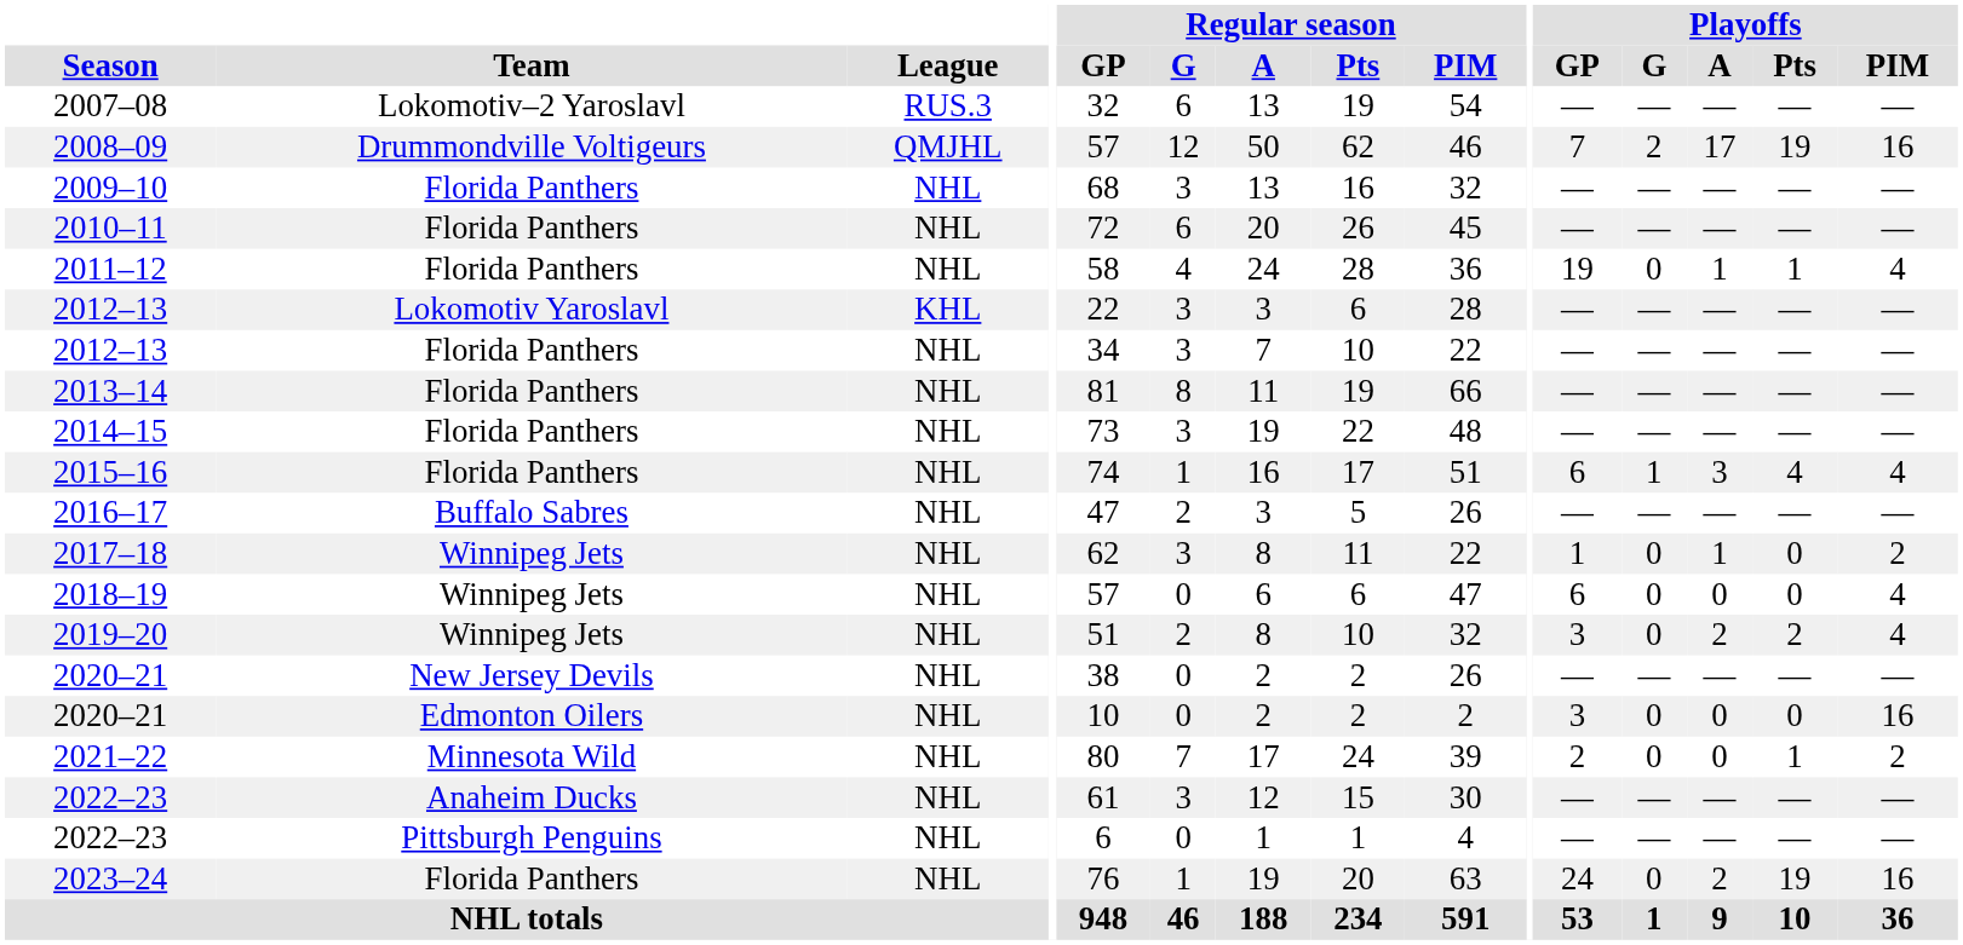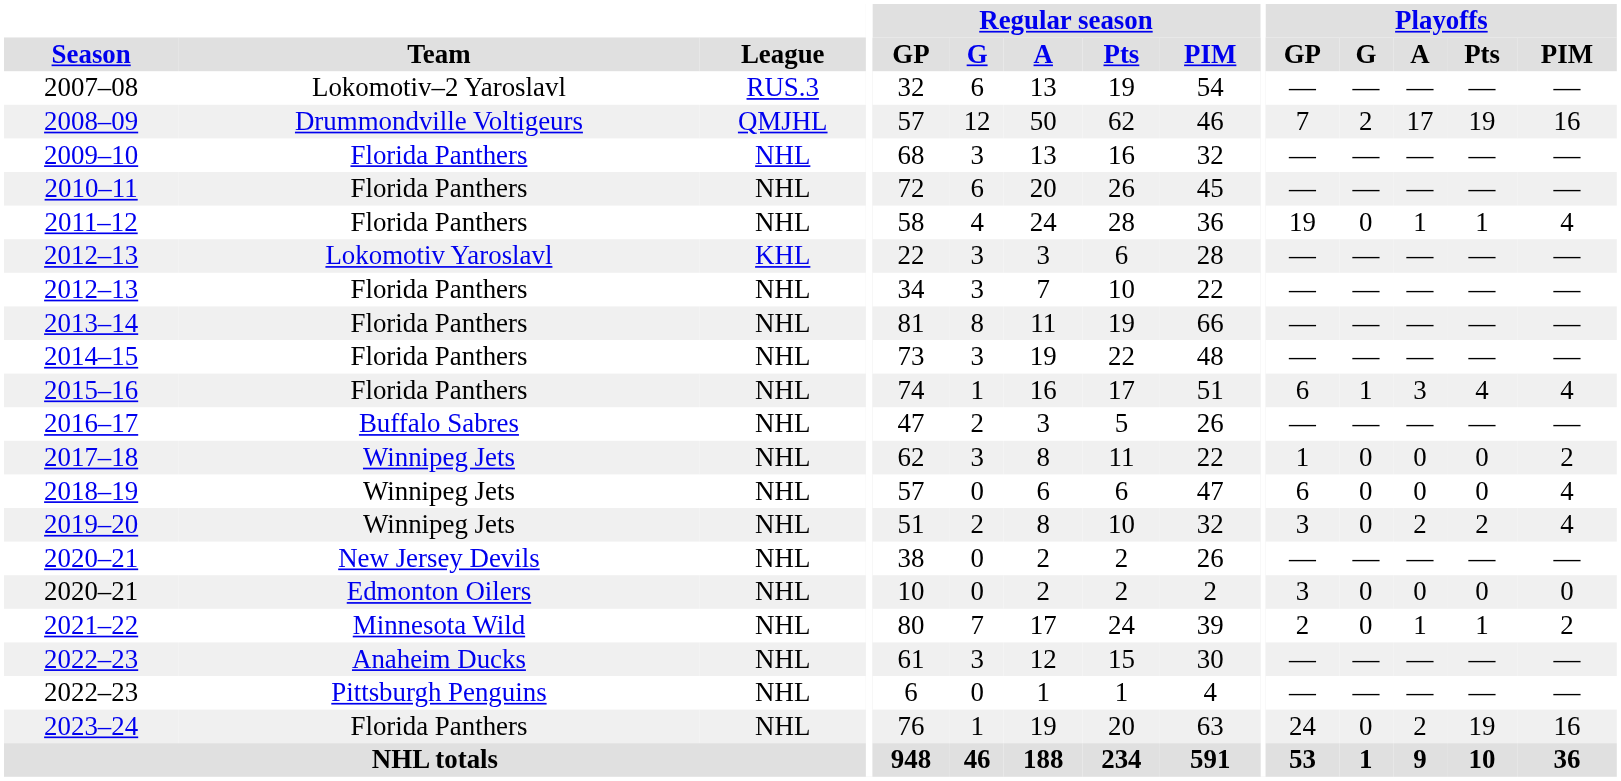 <table border="0" cellpadding="1" cellspacing="0" style="text-align:center; width:60em">
 <tr bgcolor="#e0e0e0">
 <th colspan="3" bgcolor="#ffffff"></th>
 <th rowspan="99" bgcolor="#ffffff"></th>
 <th colspan="5"><a href='#'>Regular season</a></th>
 <th rowspan="99" bgcolor="#ffffff"></th>
 <th colspan="5"><a href='#'>Playoffs</a></th>
 </tr>
 <tr bgcolor="#e0e0e0">
 <th><a href='#'>Season</a></th>
 <th>Team</th>
 <th>League</th>
 <th>GP</th>
 <th><a href='#'>G</a></th>
 <th><a href='#'>A</a></th>
 <th><a href='#'>Pts</a></th>
 <th><a href='#'>PIM</a></th>
 <th>GP</th>
 <th>G</th>
 <th>A</th>
 <th>Pts</th>
 <th>PIM</th>
 </tr>
 <tr>
 <td>2007–08</td>
 <td>Lokomotiv–2 Yaroslavl</td>
 <td><a href='#'>RUS.3</a></td>
 <td>32</td>
 <td>6</td>
 <td>13</td>
 <td>19</td>
 <td>54</td>
 <td>—</td>
 <td>—</td>
 <td>—</td>
 <td>—</td>
 <td>—</td>
 </tr>
 <tr bgcolor="#f0f0f0">
 <td><a href='#'>2008–09</a></td>
 <td><a href='#'>Drummondville Voltigeurs</a></td>
 <td><a href='#'>QMJHL</a></td>
 <td>57</td>
 <td>12</td>
 <td>50</td>
 <td>62</td>
 <td>46</td>
 <td>7</td>
 <td>2</td>
 <td>17</td>
 <td>19</td>
 <td>16</td>
 </tr>
 <tr>
 <td><a href='#'>2009–10</a></td>
 <td><a href='#'>Florida Panthers</a></td>
 <td><a href='#'>NHL</a></td>
 <td>68</td>
 <td>3</td>
 <td>13</td>
 <td>16</td>
 <td>32</td>
 <td>—</td>
 <td>—</td>
 <td>—</td>
 <td>—</td>
 <td>—</td>
 </tr>
 <tr bgcolor="#f0f0f0">
 <td><a href='#'>2010–11</a></td>
 <td>Florida Panthers</td>
 <td>NHL</td>
 <td>72</td>
 <td>6</td>
 <td>20</td>
 <td>26</td>
 <td>45</td>
 <td>—</td>
 <td>—</td>
 <td>—</td>
 <td>—</td>
 <td>—</td>
 </tr>
 <tr>
 <td><a href='#'>2011–12</a></td>
 <td>Florida Panthers</td>
 <td>NHL</td>
 <td>58</td>
 <td>4</td>
 <td>24</td>
 <td>28</td>
 <td>36</td>
 <td>19</td>
 <td>0</td>
 <td>1</td>
 <td>1</td>
 <td>4</td>
 </tr>
 <tr bgcolor="#f0f0f0">
 <td><a href='#'>2012–13</a></td>
 <td><a href='#'>Lokomotiv Yaroslavl</a></td>
 <td><a href='#'>KHL</a></td>
 <td>22</td>
 <td>3</td>
 <td>3</td>
 <td>6</td>
 <td>28</td>
 <td>—</td>
 <td>—</td>
 <td>—</td>
 <td>—</td>
 <td>—</td>
 </tr>
 <tr>
 <td><a href='#'>2012–13</a></td>
 <td>Florida Panthers</td>
 <td>NHL</td>
 <td>34</td>
 <td>3</td>
 <td>7</td>
 <td>10</td>
 <td>22</td>
 <td>—</td>
 <td>—</td>
 <td>—</td>
 <td>—</td>
 <td>—</td>
 </tr>
 <tr bgcolor="#f0f0f0">
 <td><a href='#'>2013–14</a></td>
 <td>Florida Panthers</td>
 <td>NHL</td>
 <td>81</td>
 <td>8</td>
 <td>11</td>
 <td>19</td>
 <td>66</td>
 <td>—</td>
 <td>—</td>
 <td>—</td>
 <td>—</td>
 <td>—</td>
 </tr>
 <tr>
 <td><a href='#'>2014–15</a></td>
 <td>Florida Panthers</td>
 <td>NHL</td>
 <td>73</td>
 <td>3</td>
 <td>19</td>
 <td>22</td>
 <td>48</td>
 <td>—</td>
 <td>—</td>
 <td>—</td>
 <td>—</td>
 <td>—</td>
 </tr>
 <tr bgcolor="#f0f0f0">
 <td><a href='#'>2015–16</a></td>
 <td>Florida Panthers</td>
 <td>NHL</td>
 <td>74</td>
 <td>1</td>
 <td>16</td>
 <td>17</td>
 <td>51</td>
 <td>6</td>
 <td>1</td>
 <td>3</td>
 <td>4</td>
 <td>4</td>
 </tr>
 <tr>
 <td><a href='#'>2016–17</a></td>
 <td><a href='#'>Buffalo Sabres</a></td>
 <td>NHL</td>
 <td>47</td>
 <td>2</td>
 <td>3</td>
 <td>5</td>
 <td>26</td>
 <td>—</td>
 <td>—</td>
 <td>—</td>
 <td>—</td>
 <td>—</td>
 </tr>
 <tr bgcolor="#f0f0f0">
 <td><a href='#'>2017–18</a></td>
 <td><a href='#'>Winnipeg Jets</a></td>
 <td>NHL</td>
 <td>62</td>
 <td>3</td>
 <td>8</td>
 <td>11</td>
 <td>22</td>
 <td>1</td>
 <td>0</td>
-<td>1</td>
+<td>0</td>
 <td>0</td>
 <td>2</td>
 </tr>
 <tr>
 <td><a href='#'>2018–19</a></td>
 <td>Winnipeg Jets</td>
 <td>NHL</td>
 <td>57</td>
 <td>0</td>
 <td>6</td>
 <td>6</td>
 <td>47</td>
 <td>6</td>
 <td>0</td>
 <td>0</td>
 <td>0</td>
 <td>4</td>
 </tr>
 <tr bgcolor="#f0f0f0">
 <td><a href='#'>2019–20</a></td>
 <td>Winnipeg Jets</td>
 <td>NHL</td>
 <td>51</td>
 <td>2</td>
 <td>8</td>
 <td>10</td>
 <td>32</td>
 <td>3</td>
 <td>0</td>
 <td>2</td>
 <td>2</td>
 <td>4</td>
 </tr>
 <tr>
 <td><a href='#'>2020–21</a></td>
 <td><a href='#'>New Jersey Devils</a></td>
 <td>NHL</td>
 <td>38</td>
 <td>0</td>
 <td>2</td>
 <td>2</td>
 <td>26</td>
 <td>—</td>
 <td>—</td>
 <td>—</td>
 <td>—</td>
 <td>—</td>
 </tr>
 <tr bgcolor="#f0f0f0">
 <td>2020–21</td>
 <td><a href='#'>Edmonton Oilers</a></td>
 <td>NHL</td>
 <td>10</td>
 <td>0</td>
 <td>2</td>
 <td>2</td>
 <td>2</td>
 <td>3</td>
 <td>0</td>
 <td>0</td>
 <td>0</td>
-<td>16</td>
+<td>0</td>
 </tr>
 <tr>
 <td><a href='#'>2021–22</a></td>
 <td><a href='#'>Minnesota Wild</a></td>
 <td>NHL</td>
 <td>80</td>
 <td>7</td>
 <td>17</td>
 <td>24</td>
 <td>39</td>
 <td>2</td>
 <td>0</td>
-<td>0</td>
+<td>1</td>
 <td>1</td>
 <td>2</td>
 </tr>
 <tr bgcolor="#f0f0f0">
 <td><a href='#'>2022–23</a></td>
 <td><a href='#'>Anaheim Ducks</a></td>
 <td>NHL</td>
 <td>61</td>
 <td>3</td>
 <td>12</td>
 <td>15</td>
 <td>30</td>
 <td>—</td>
 <td>—</td>
 <td>—</td>
 <td>—</td>
 <td>—</td>
 </tr>
 <tr>
 <td>2022–23</td>
 <td><a href='#'>Pittsburgh Penguins</a></td>
 <td>NHL</td>
 <td>6</td>
 <td>0</td>
 <td>1</td>
 <td>1</td>
 <td>4</td>
 <td>—</td>
 <td>—</td>
 <td>—</td>
 <td>—</td>
 <td>—</td>
 </tr>
 <tr bgcolor="#f0f0f0">
 <td><a href='#'>2023–24</a></td>
 <td>Florida Panthers</td>
 <td>NHL</td>
 <td>76</td>
 <td>1</td>
 <td>19</td>
 <td>20</td>
 <td>63</td>
 <td>24</td>
 <td>0</td>
 <td>2</td>
 <td>19</td>
 <td>16</td>
 </tr>
 <tr bgcolor="#e0e0e0">
 <th colspan="3">NHL totals</th>
 <th>948</th>
 <th>46</th>
 <th>188</th>
 <th>234</th>
 <th>591</th>
 <th>53</th>
 <th>1</th>
 <th>9</th>
 <th>10</th>
 <th>36</th>
 </tr>
 </table>
